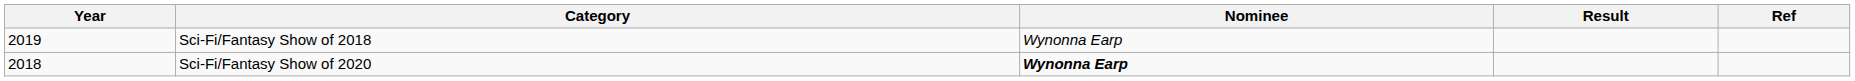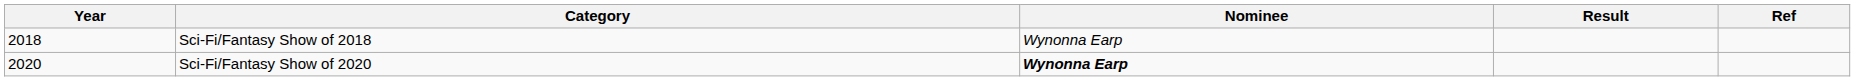 <table class="wikitable" style="width:99%;">
 <tr style="text-align:center;">
 <th>Year</th>
 <th>Category</th>
 <th>Nominee</th>
 <th>Result</th>
 <th>Ref</th>
 </tr>
 <tr>
-<td rowspan=1>2019</td>
+<td rowspan=1>2018</td>
 <td>Sci-Fi/Fantasy Show of 2018</td>
 <td><em>Wynonna Earp</em></td>
 <td></td>
 <td></td>
 </tr>
 <tr>
-<td rowspan=1>2018</td>
+<td rowspan=1>2020</td>
 <td>Sci-Fi/Fantasy Show of 2020</td>
 <td><strong><em>Wynonna Earp</em></strong></td>
 <td></td>
 <td></td>
 </tr>
 </table>
